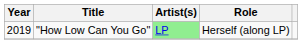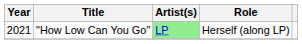 <table class="wikitable sortable">
 <tr>
 <th>Year</th>
 <th>Title</th>
 <th>Artist(s)</th>
 <th>Role</th>
 <th class="unsortable"></th>
 </tr>
 <tr>
-<td>2019</td>
+<td>2021</td>
 <td>"How Low Can You Go"</td>
 <td style="background: lightgreen;"><a href='#'>LP</a></td>
 <td>Herself  (along LP)</td>
 <td></td>
 </tr>
 <tr>
 </tr>
 </table>
